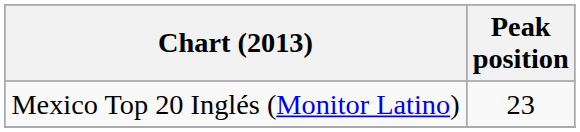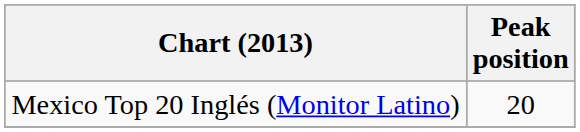 <table class="wikitable sortable">
 <tr>
 <th>Chart (2013)</th>
 <th>Peak<br>position</th>
 </tr>
 <tr>
 <td>Mexico Top 20 Inglés (<a href='#'>Monitor Latino</a>)</td>
-<td style="text-align:center;">23</td>
+<td style="text-align:center;">20</td>
 </tr>
 <tr>
 </tr>
 </table>
